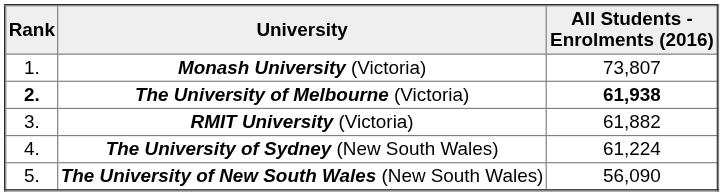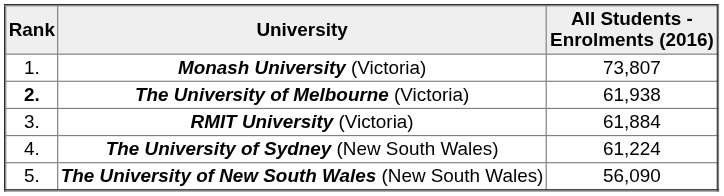 <table border="2" cellspacing="1" cellpadding="2" style="border-collapse: collapse;">
 <tr>
 <th colspan=1 style="background:#efefef;" align=center>Rank</th>
 <th colspan=1 style="background:#efefef;" align=center>University</th>
 <th colspan=1 style="background:#efefef;" align=center width=140>All Students - Enrolments (2016)</th>
 </tr>
 <tr>
 <td align=center>1.</td>
 <td align=center><strong><em>Monash University</em></strong> (Victoria)</td>
 <td align=center>73,807</td>
 </tr>
 <tr>
 <td align=center><strong>2.</strong></td>
 <td align=center><strong><em>The University of Melbourne</em></strong> (Victoria)</td>
-<td align=center><strong>61,938</strong></td>
+<td align=center>61,938</td>
 </tr>
 <tr>
 <td align=center>3.</td>
 <td align=center><strong><em>RMIT University</em></strong> (Victoria)</td>
-<td align=center>61,882</td>
+<td align=center>61,884</td>
 </tr>
 <tr>
 <td align=center>4.</td>
 <td align=center><strong><em>The University of Sydney</em></strong> (New South Wales)</td>
 <td align=center>61,224</td>
 </tr>
 <tr>
 <td align=center>5.</td>
 <td align=center><strong><em>The University of New South Wales</em></strong> (New South Wales)</td>
 <td align=center>56,090</td>
 </tr>
 <tr>
 </tr>
 </table>
